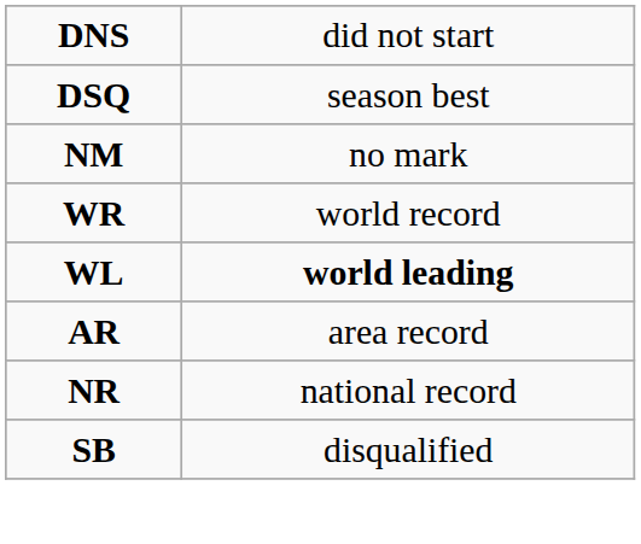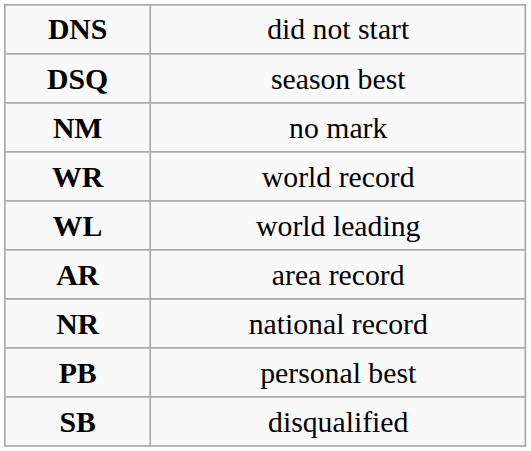 <table class="wikitable" style=" text-align:center; font-size:110%;" width="35%">
 <tr>
 <td><strong>DNS</strong></td>
 <td>did not start</td>
 </tr>
 <tr>
 <td><strong>DSQ</strong></td>
 <td>season best</td>
 </tr>
 <tr>
 <td><strong>NM</strong></td>
 <td>no mark</td>
 </tr>
 <tr>
 <td><strong>WR</strong></td>
 <td>world record</td>
 </tr>
 <tr>
 <td><strong>WL</strong></td>
-<td><strong>world leading</strong></td>
+<td>world leading</td>
 </tr>
 <tr>
 <td><strong>AR</strong></td>
 <td>area record</td>
 </tr>
 <tr>
 <td><strong>NR</strong></td>
 <td>national record</td>
 </tr>
 <tr>
+<td><strong>PB</strong></td>
+<td>personal best</td>
+</tr>
+<tr>
 <td><strong>SB</strong></td>
 <td>disqualified</td>
 </tr>
 </table>
